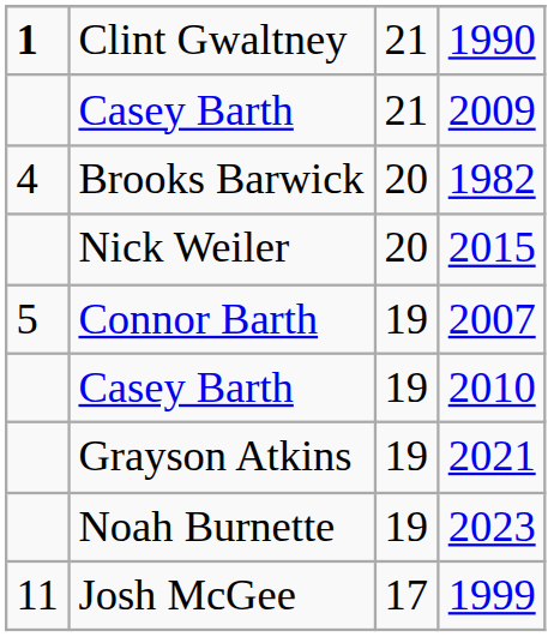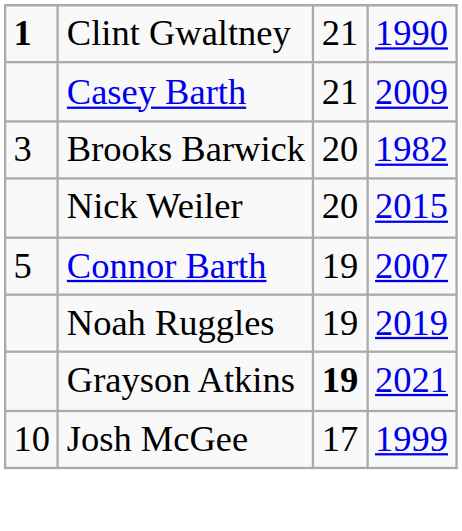 <table class="wikitable">
 <tr>
 </tr>
 <tr>
 <td><strong>1</strong></td>
 <td>Clint Gwaltney</td>
 <td>21</td>
 <td><a href='#'>1990</a></td>
 </tr>
 <tr>
 <td></td>
 <td><a href='#'>Casey Barth</a></td>
 <td>21</td>
 <td><a href='#'>2009</a></td>
 </tr>
 <tr>
-<td>4</td>
+<td>3</td>
 <td>Brooks Barwick</td>
 <td>20</td>
 <td><a href='#'>1982</a></td>
 </tr>
 <tr>
 <td></td>
 <td>Nick Weiler</td>
 <td>20</td>
 <td><a href='#'>2015</a></td>
 </tr>
 <tr>
 <td>5</td>
 <td><a href='#'>Connor Barth</a></td>
 <td>19</td>
 <td><a href='#'>2007</a></td>
 </tr>
 <tr>
 <td></td>
-<td><a href='#'>Casey Barth</a></td>
+<td>Noah Ruggles</td>
 <td>19</td>
-<td><a href='#'>2010</a></td>
+<td><a href='#'>2019</a></td>
 </tr>
 <tr>
 <td></td>
 <td>Grayson Atkins</td>
-<td>19</td>
+<td><strong>19</strong></td>
 <td><a href='#'>2021</a></td>
 </tr>
 <tr>
-<td></td>
-<td>Noah Burnette</td>
-<td>19</td>
-<td><a href='#'>2023</a></td>
-</tr>
-<tr>
-<td>11</td>
+<td>10</td>
 <td>Josh McGee</td>
 <td>17</td>
 <td><a href='#'>1999</a></td>
 </tr>
 </table>
